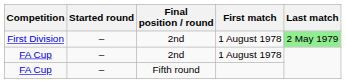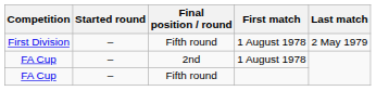 <table class="wikitable" style="text-align: center;">
 <tr>
 <th>Competition</th>
 <th>Started round</th>
 <th>Final<br>position / round</th>
 <th>First match</th>
 <th>Last match</th>
 </tr>
 <tr>
 <td><a href='#'>First Division</a></td>
 <td>–</td>
-<td>2nd</td>
+<td>Fifth round</td>
 <td>1 August 1978</td>
-<td style="background: lightgreen;">2 May 1979</td>
+<td>2 May 1979</td>
 </tr>
 <tr>
 <td><a href='#'>FA Cup</a></td>
 <td>–</td>
 <td>2nd</td>
 <td>1 August 1978</td>
 </tr>
 <tr>
 <td><a href='#'>FA Cup</a></td>
 <td>–</td>
 <td>Fifth round</td>
 <td 1 August 1978></td>
 </tr>
 </table>
